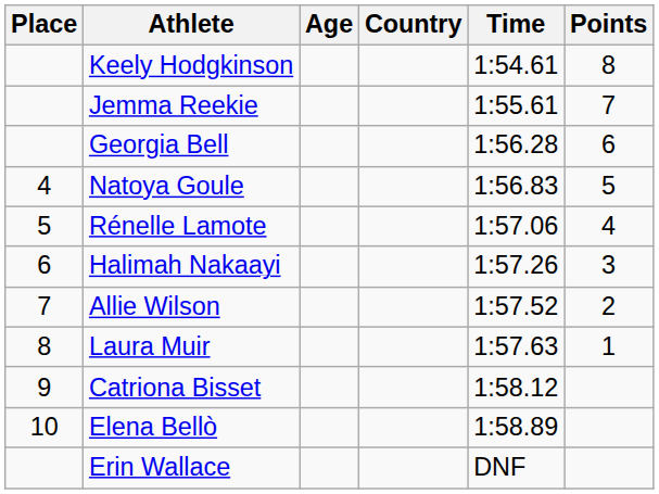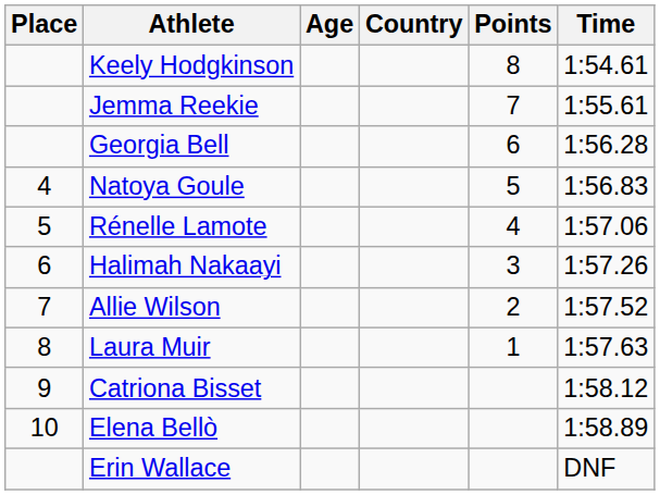 <table class="wikitable mw-datatable sortable">
 <tr>
 <th>Place</th>
 <th>Athlete</th>
 <th>Age</th>
 <th>Country</th>
+<th>Points</th>
 <th>Time</th>
-<th>Points</th>
 </tr>
 <tr>
 <td align=center></td>
 <td><a href='#'>Keely Hodgkinson</a></td>
 <td></td>
 <td></td>
+<td align=center>8</td>
 <td>1:54.61</td>
-<td align=center>8</td>
 </tr>
 <tr>
 <td align=center></td>
 <td><a href='#'>Jemma Reekie</a></td>
 <td></td>
 <td></td>
+<td align=center>7</td>
 <td>1:55.61</td>
-<td align=center>7</td>
 </tr>
 <tr>
 <td align=center></td>
 <td><a href='#'>Georgia Bell</a></td>
 <td></td>
 <td></td>
+<td align=center>6</td>
 <td>1:56.28</td>
-<td align=center>6</td>
 </tr>
 <tr>
 <td align=center>4</td>
 <td><a href='#'>Natoya Goule</a></td>
 <td></td>
 <td></td>
+<td align=center>5</td>
 <td>1:56.83</td>
-<td align=center>5</td>
 </tr>
 <tr>
 <td align=center>5</td>
 <td><a href='#'>Rénelle Lamote</a></td>
 <td></td>
 <td></td>
+<td align=center>4</td>
 <td>1:57.06</td>
-<td align=center>4</td>
 </tr>
 <tr>
 <td align=center>6</td>
 <td><a href='#'>Halimah Nakaayi</a></td>
 <td></td>
 <td></td>
+<td align=center>3</td>
 <td>1:57.26</td>
-<td align=center>3</td>
 </tr>
 <tr>
 <td align=center>7</td>
 <td><a href='#'>Allie Wilson</a></td>
 <td></td>
 <td></td>
+<td align=center>2</td>
 <td>1:57.52</td>
-<td align=center>2</td>
 </tr>
 <tr>
 <td align=center>8</td>
 <td><a href='#'>Laura Muir</a></td>
 <td></td>
 <td></td>
+<td align=center>1</td>
 <td>1:57.63</td>
-<td align=center>1</td>
 </tr>
 <tr>
 <td align=center>9</td>
 <td><a href='#'>Catriona Bisset</a></td>
 <td></td>
 <td></td>
+<td align=center></td>
 <td>1:58.12</td>
-<td align=center></td>
 </tr>
 <tr>
 <td align=center>10</td>
 <td><a href='#'>Elena Bellò</a></td>
 <td></td>
 <td></td>
+<td align=center></td>
 <td>1:58.89</td>
-<td align=center></td>
 </tr>
 <tr>
 <td align=center></td>
 <td><a href='#'>Erin Wallace</a></td>
 <td></td>
 <td></td>
+<td align=center></td>
 <td>DNF</td>
-<td align=center></td>
 </tr>
 </table>
